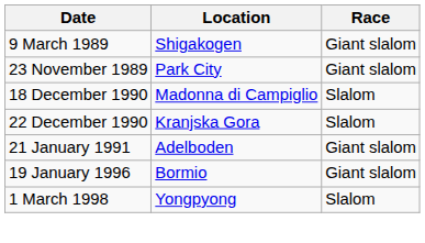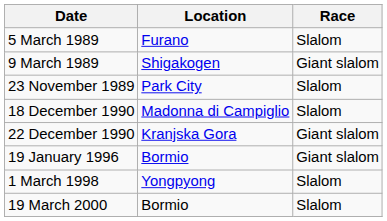 <table class="wikitable">
 <tr>
 <th><strong>Date</strong></th>
 <th>Location</th>
 <th>Race</th>
+</tr>
+<tr>
+<td>5 March 1989</td>
+<td><a href='#'>Furano</a></td>
+<td>Slalom</td>
 </tr>
 <tr>
 <td>9 March 1989</td>
 <td><a href='#'>Shigakogen</a></td>
 <td>Giant slalom</td>
 </tr>
 <tr>
 <td>23 November 1989</td>
 <td><a href='#'>Park City</a></td>
-<td>Giant slalom</td>
+<td>Slalom</td>
 </tr>
 <tr>
 <td>18 December 1990</td>
 <td><a href='#'>Madonna di Campiglio</a></td>
 <td>Slalom</td>
 </tr>
 <tr>
 <td>22 December 1990</td>
 <td><a href='#'>Kranjska Gora</a></td>
-<td>Slalom</td>
-</tr>
-<tr>
-<td>21 January 1991</td>
-<td><a href='#'>Adelboden</a></td>
 <td>Giant slalom</td>
 </tr>
 <tr>
 <td>19 January 1996</td>
 <td><a href='#'>Bormio</a></td>
 <td>Giant slalom</td>
 </tr>
 <tr>
 <td>1 March 1998</td>
 <td><a href='#'>Yongpyong</a></td>
 <td>Slalom</td>
 </tr>
+<tr>
+<td>19 March 2000</td>
+<td>Bormio</td>
+<td>Slalom</td>
+</tr>
 </table>
